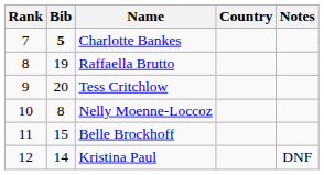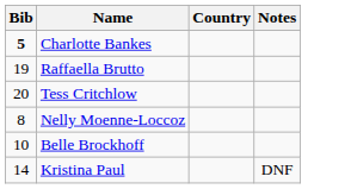 <table class="wikitable" style="text-align:center;">
 <tr>
-<th>Rank</th>
 <th>Bib</th>
 <th>Name</th>
 <th>Country</th>
 <th>Notes</th>
 </tr>
 <tr>
-<td>7</td>
 <td><strong>5</strong></td>
 <td align=left><a href='#'>Charlotte Bankes</a></td>
 <td align=left></td>
 <td></td>
 </tr>
 <tr>
-<td>8</td>
 <td>19</td>
 <td align=left><a href='#'>Raffaella Brutto</a></td>
 <td align=left></td>
 <td></td>
 </tr>
 <tr>
-<td>9</td>
 <td>20</td>
 <td align=left><a href='#'>Tess Critchlow</a></td>
 <td align=left></td>
 <td></td>
 </tr>
 <tr>
-<td>10</td>
 <td>8</td>
 <td align=left><a href='#'>Nelly Moenne-Loccoz</a></td>
 <td align=left></td>
 <td></td>
 </tr>
 <tr>
-<td>11</td>
-<td>15</td>
+<td>10</td>
 <td align=left><a href='#'>Belle Brockhoff</a></td>
 <td align=left></td>
 <td></td>
 </tr>
 <tr>
-<td>12</td>
 <td>14</td>
 <td align=left><a href='#'>Kristina Paul</a></td>
 <td align=left></td>
 <td>DNF</td>
 </tr>
 </table>
